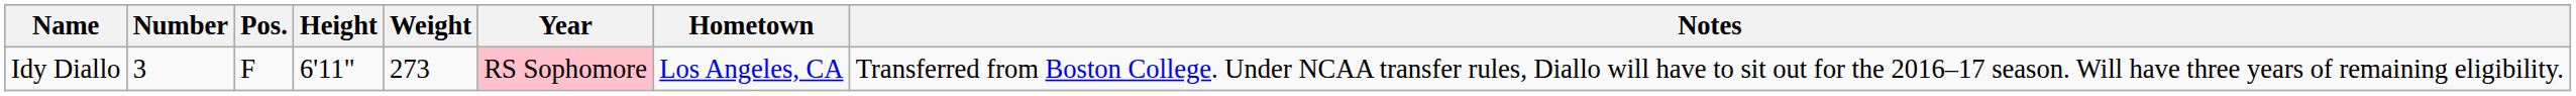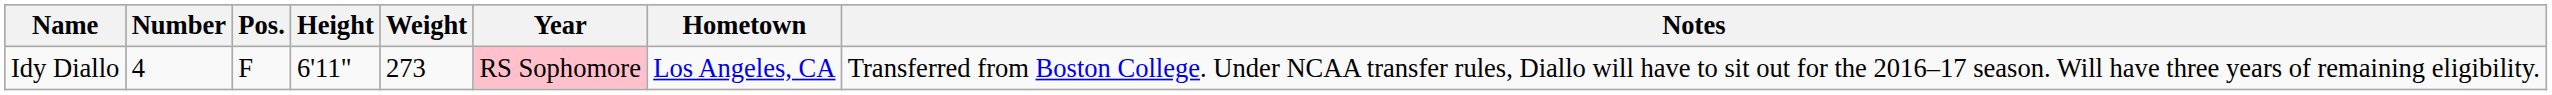 <table class="wikitable sortable" border="1">
 <tr>
 <th>Name</th>
 <th>Number</th>
 <th>Pos.</th>
 <th>Height</th>
 <th>Weight</th>
 <th>Year</th>
 <th>Hometown</th>
 <th class="unsortable">Notes</th>
 </tr>
 <tr>
 <td>Idy Diallo</td>
-<td>3</td>
+<td>4</td>
 <td>F</td>
 <td>6'11"</td>
 <td>273</td>
 <td style="background: pink;">RS Sophomore</td>
 <td><a href='#'>Los Angeles, CA</a></td>
 <td>Transferred from <a href='#'>Boston College</a>. Under NCAA transfer rules, Diallo will have to sit out for the 2016–17 season. Will have three years of remaining eligibility.</td>
 </tr>
 </table>
